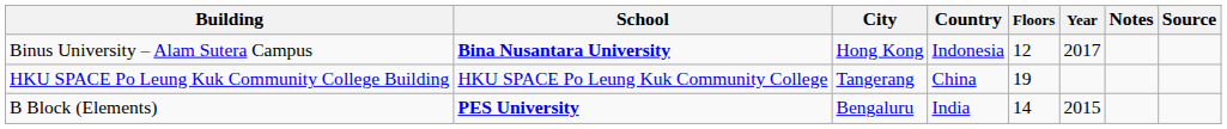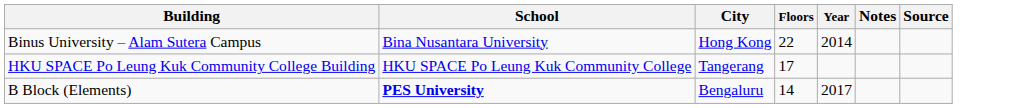 <table class="wikitable sortable">
 <tr>
 <th>Building</th>
 <th>School</th>
 <th>City</th>
-<th>Country</th>
 <th><small>Floors</small></th>
 <th><small>Year</small></th>
 <th class="unsortable">Notes</th>
 <th class="unsortable">Source</th>
 </tr>
 <tr>
 <td>Binus University – <a href='#'>Alam Sutera</a> Campus</td>
-<td><strong><a href='#'>Bina Nusantara University</a></strong></td>
+<td><a href='#'>Bina Nusantara University</a></td>
 <td><a href='#'>Hong Kong</a></td>
-<td><a href='#'>Indonesia</a></td>
-<td>12</td>
-<td>2017</td>
+<td>22</td>
+<td>2014</td>
 <td></td>
 <td></td>
 </tr>
 <tr>
 <td><a href='#'>HKU SPACE Po Leung Kuk Community College Building</a></td>
 <td><a href='#'>HKU SPACE Po Leung Kuk Community College</a></td>
 <td><a href='#'>Tangerang</a></td>
-<td><a href='#'>China</a></td>
-<td>19</td>
+<td>17</td>
 <td></td>
 <td></td>
 <td></td>
 </tr>
 <tr>
 <td>B Block (Elements)</td>
 <td><strong><a href='#'>PES University</a></strong></td>
 <td><a href='#'>Bengaluru</a></td>
-<td><a href='#'>India</a></td>
 <td>14</td>
-<td>2015</td>
+<td>2017</td>
 <td></td>
 <td></td>
 </tr>
 </table>
